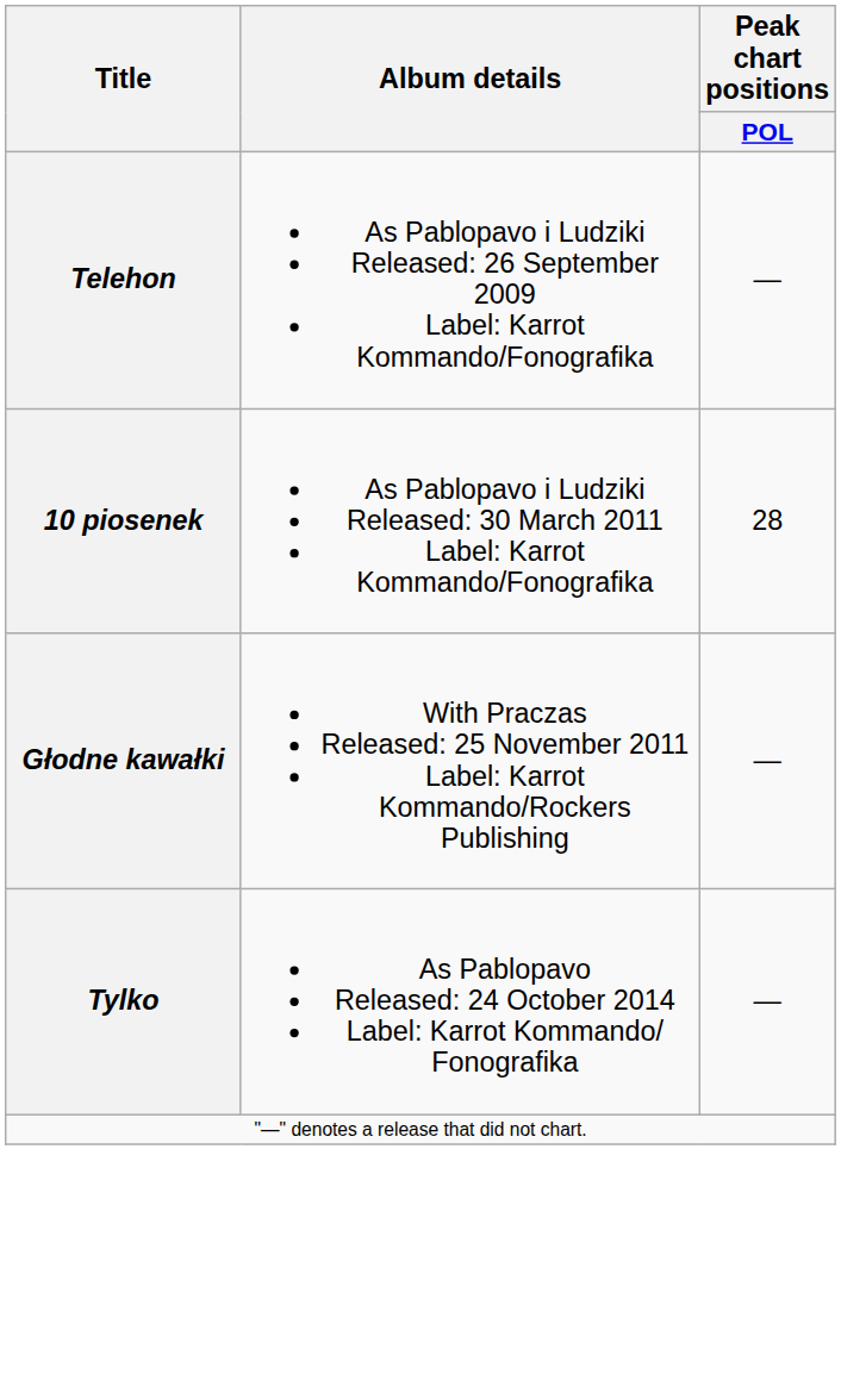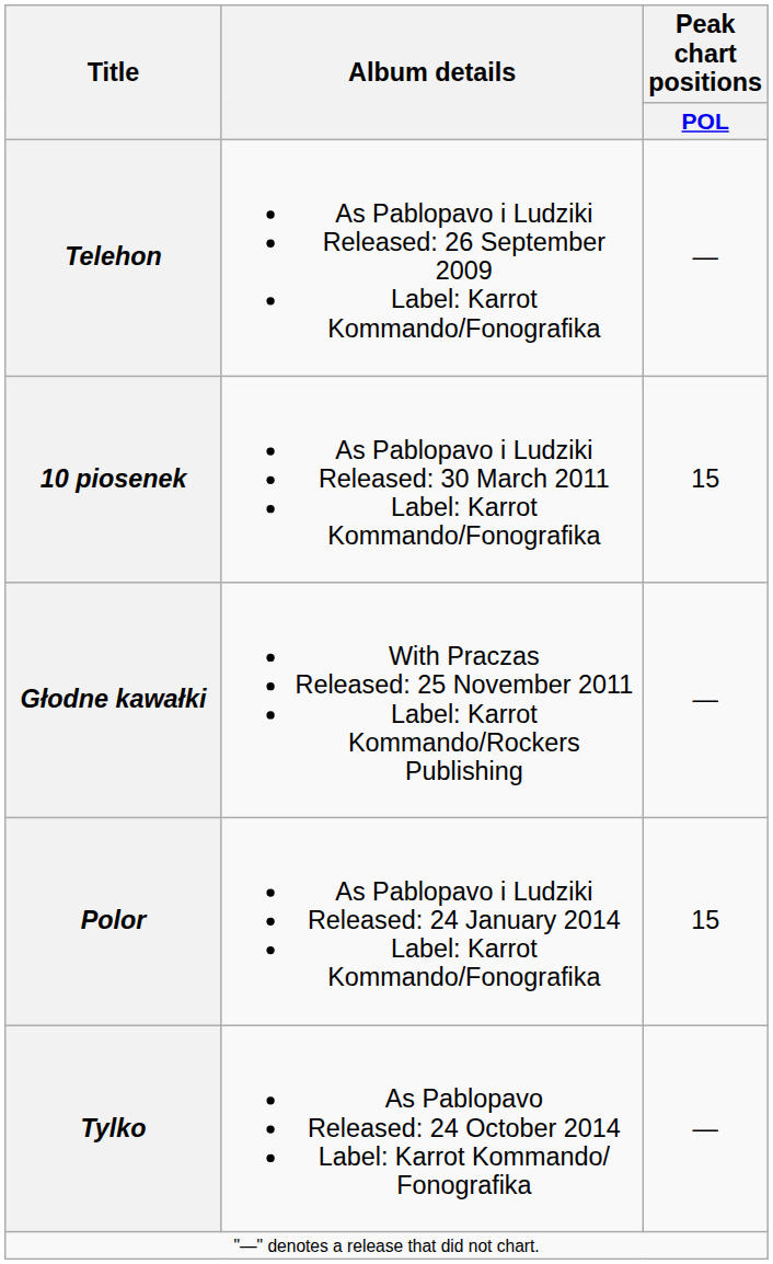 <table class="wikitable plainrowheaders" style="text-align:center;" border="1">
 <tr>
 <th scope="col" rowspan="2" style="width:8em;">Title</th>
 <th scope="col" rowspan="2" style="width:16em;">Album details</th>
 <th scope="col" colspan="1">Peak chart positions</th>
 </tr>
 <tr>
 <th scope="col" style="width:3.5em;font-size:90%;"><a href='#'>POL</a></th>
 </tr>
 <tr>
 <th scope="row"><em>Telehon</em></th>
 <td><br><ul><li>As Pablopavo i Ludziki</li><li>Released: 26 September 2009</li><li>Label: Karrot Kommando/Fonografika</li></ul></td>
 <td align="center">—</td>
 </tr>
 <tr>
 <th scope="row"><em>10 piosenek</em></th>
 <td><br><ul><li>As Pablopavo i Ludziki</li><li>Released: 30 March 2011</li><li>Label: Karrot Kommando/Fonografika</li></ul></td>
-<td align="center">28</td>
+<td align="center">15</td>
 </tr>
 <tr>
 <th scope="row"><em>Głodne kawałki</em></th>
 <td><br><ul><li>With Praczas</li><li>Released: 25 November 2011</li><li>Label: Karrot Kommando/Rockers Publishing</li></ul></td>
 <td align="center">—</td>
+</tr>
+<tr>
+<th scope="row"><em>Polor</em></th>
+<td><br><ul><li>As Pablopavo i Ludziki</li><li>Released: 24 January 2014</li><li>Label: Karrot Kommando/Fonografika</li></ul></td>
+<td align="center">15</td>
 </tr>
 <tr>
 <th scope="row"><em>Tylko</em></th>
 <td><br><ul><li>As Pablopavo</li><li>Released: 24 October 2014</li><li>Label: Karrot Kommando/ Fonografika</li></ul></td>
 <td align="center">—</td>
 </tr>
 <tr>
 <td colspan=3 align="center" style=font-size:8pt;>"—" denotes a release that did not chart.</td>
 </tr>
 </table>
